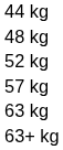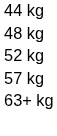 <table>
 <tr>
 <td>44 kg</td>
 <td></td>
 <td></td>
 <td></td>
 </tr>
 <tr>
 <td>48 kg</td>
 <td></td>
 <td></td>
 <td></td>
 </tr>
 <tr>
 <td>52 kg</td>
 <td></td>
 <td></td>
 <td></td>
 </tr>
 <tr>
 <td>57 kg</td>
 <td></td>
 <td></td>
 <td></td>
 </tr>
 <tr>
-<td>63 kg</td>
-<td></td>
-<td></td>
-<td></td>
-</tr>
-<tr>
 <td>63+ kg</td>
 <td></td>
 <td></td>
 <td></td>
 </tr>
 </table>
